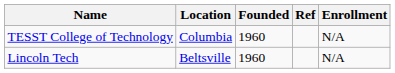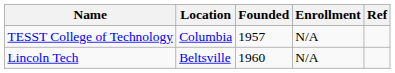 <table class="sortable wikitable">
 <tr>
 <th>Name</th>
 <th>Location</th>
 <th>Founded</th>
+<th>Enrollment</th>
 <th>Ref</th>
-<th>Enrollment</th>
 </tr>
 <tr>
 <td><a href='#'>TESST College of Technology</a></td>
 <td><a href='#'>Columbia</a></td>
-<td>1960</td>
+<td>1957</td>
+<td>N/A</td>
 <td></td>
-<td>N/A</td>
 </tr>
 <tr>
 <td><a href='#'>Lincoln Tech</a></td>
 <td><a href='#'>Beltsville</a></td>
 <td>1960</td>
+<td>N/A</td>
 <td></td>
-<td>N/A</td>
 </tr>
 </table>
